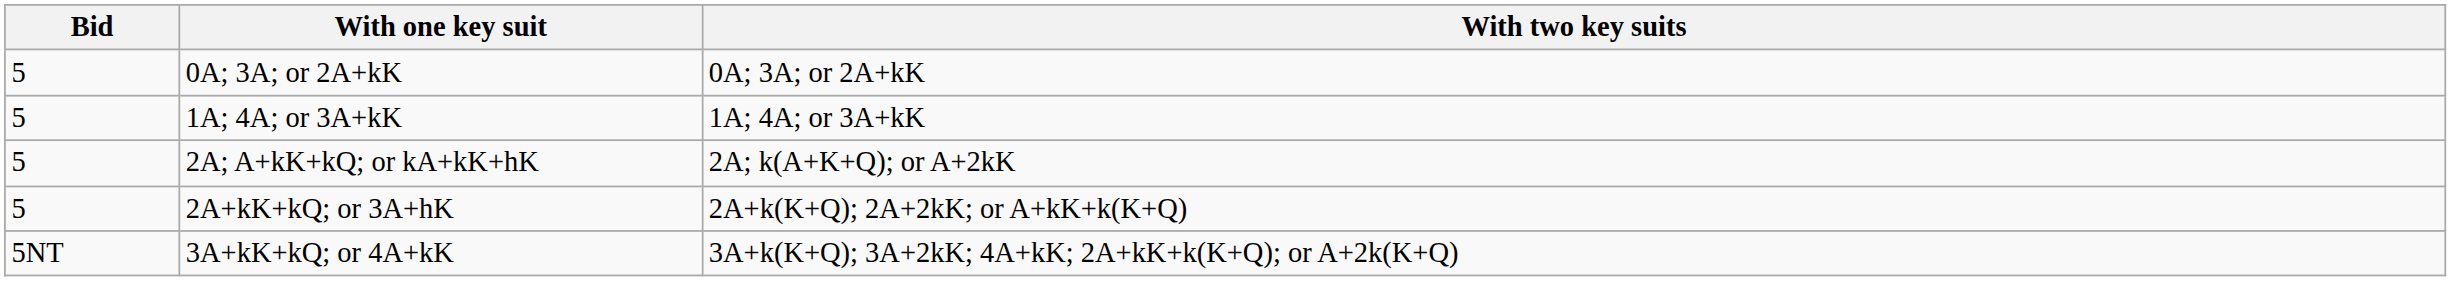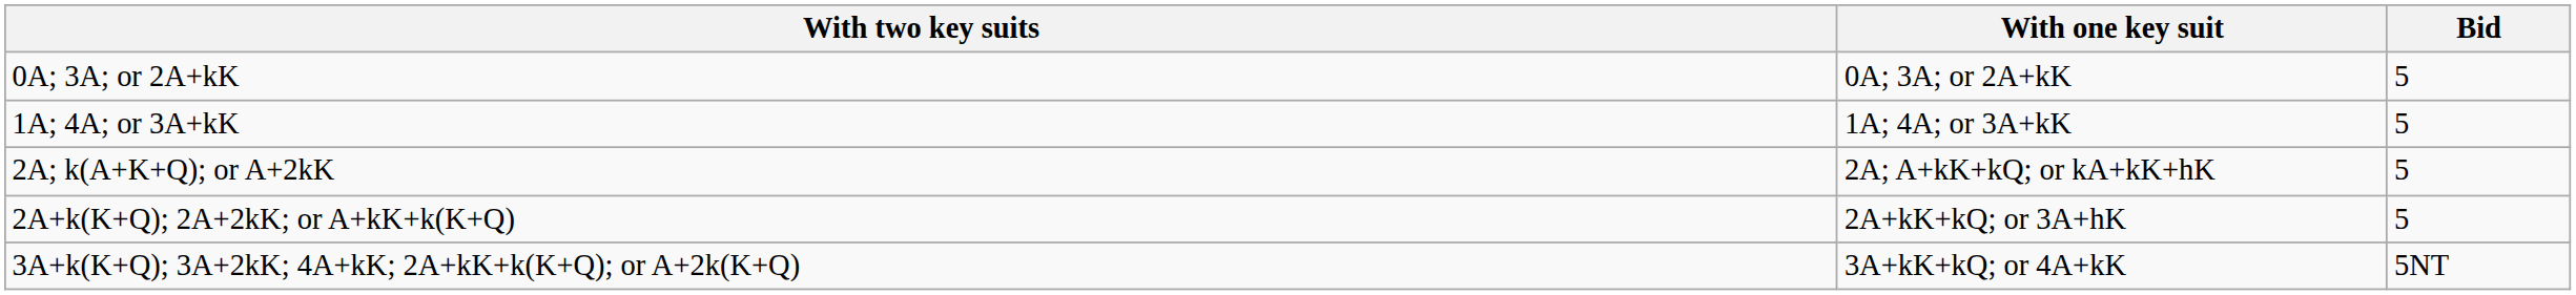 <table class="wikitable">
 <tr>
+<th width=50%>With two key suits</th>
+<th width=15%>With one key suit</th>
 <th width=5%>Bid</th>
-<th width=15%>With one key suit</th>
-<th width=50%>With two key suits</th>
 </tr>
 <tr align=centre>
-<td>5</td>
 <td>0A; 3A; or 2A+kK</td>
 <td>0A; 3A; or 2A+kK</td>
+<td>5</td>
 </tr>
 <tr align=centre>
-<td>5</td>
 <td>1A; 4A; or 3A+kK</td>
 <td>1A; 4A; or 3A+kK</td>
+<td>5</td>
 </tr>
 <tr align=centre>
+<td>2A; k(A+K+Q); or A+2kK</td>
+<td>2A; A+kK+kQ; or kA+kK+hK</td>
 <td>5</td>
-<td>2A; A+kK+kQ; or kA+kK+hK</td>
-<td>2A; k(A+K+Q); or A+2kK</td>
 </tr>
 <tr align=centre>
+<td>2A+k(K+Q); 2A+2kK; or A+kK+k(K+Q)</td>
+<td>2A+kK+kQ; or 3A+hK</td>
 <td>5</td>
-<td>2A+kK+kQ; or 3A+hK</td>
-<td>2A+k(K+Q); 2A+2kK; or A+kK+k(K+Q)</td>
 </tr>
 <tr align=centre>
+<td>3A+k(K+Q); 3A+2kK; 4A+kK; 2A+kK+k(K+Q); or A+2k(K+Q)</td>
+<td>3A+kK+kQ; or 4A+kK</td>
 <td>5NT</td>
-<td>3A+kK+kQ; or 4A+kK</td>
-<td>3A+k(K+Q); 3A+2kK; 4A+kK; 2A+kK+k(K+Q); or A+2k(K+Q)</td>
 </tr>
 </table>
